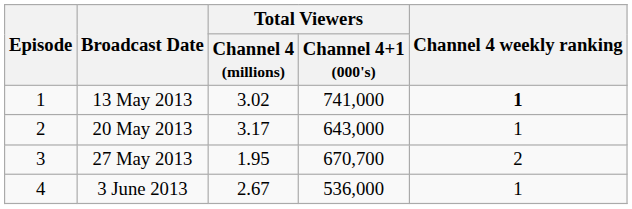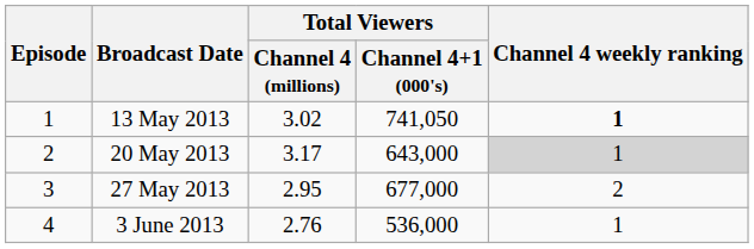 <table class=wikitable style="text-align:center">
 <tr>
 <th scope="col" rowspan=2>Episode</th>
 <th scope="col" rowspan=2>Broadcast Date</th>
 <th scope="col" colspan=2>Total Viewers</th>
 <th scope="col" rowspan=2>Channel 4 weekly ranking</th>
 </tr>
 <tr>
 <th scope="col">Channel 4<br><small>(millions)</small></th>
 <th scope="col">Channel 4+1<br><small>(000's)</small></th>
 </tr>
 <tr>
 <td>1</td>
 <td>13 May 2013</td>
 <td>3.02</td>
-<td>741,000</td>
+<td>741,050</td>
 <td><strong>1</strong></td>
 </tr>
 <tr>
 <td>2</td>
 <td>20 May 2013</td>
 <td>3.17</td>
 <td>643,000</td>
-<td>1</td>
+<td style="background: lightgrey;">1</td>
 </tr>
 <tr>
 <td>3</td>
 <td>27 May 2013</td>
-<td>1.95</td>
-<td>670,700</td>
+<td>2.95</td>
+<td>677,000</td>
 <td>2</td>
 </tr>
 <tr>
 <td>4</td>
 <td>3 June 2013</td>
-<td>2.67</td>
+<td>2.76</td>
 <td>536,000</td>
 <td>1</td>
 </tr>
 </table>
